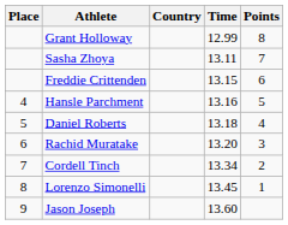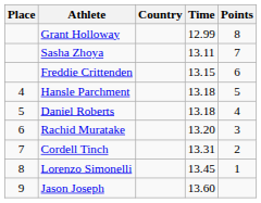 <table class="wikitable mw-datatable sortable">
 <tr>
 <th>Place</th>
 <th>Athlete</th>
 <th>Country</th>
 <th>Time</th>
 <th>Points</th>
 </tr>
 <tr>
 <td align=center></td>
 <td><a href='#'>Grant Holloway</a></td>
 <td></td>
 <td>12.99</td>
 <td align=center>8</td>
 </tr>
 <tr>
 <td align=center></td>
 <td><a href='#'>Sasha Zhoya</a></td>
 <td></td>
 <td>13.11</td>
 <td align=center>7</td>
 </tr>
 <tr>
 <td align=center></td>
 <td><a href='#'>Freddie Crittenden</a></td>
 <td></td>
 <td>13.15</td>
 <td align=center>6</td>
 </tr>
 <tr>
 <td align=center>4</td>
 <td><a href='#'>Hansle Parchment</a></td>
 <td></td>
-<td>13.16</td>
+<td>13.18</td>
 <td align=center>5</td>
 </tr>
 <tr>
 <td align=center>5</td>
 <td><a href='#'>Daniel Roberts</a></td>
 <td></td>
 <td>13.18</td>
 <td align=center>4</td>
 </tr>
 <tr>
 <td align=center>6</td>
 <td><a href='#'>Rachid Muratake</a></td>
 <td></td>
 <td>13.20</td>
 <td align=center>3</td>
 </tr>
 <tr>
 <td align=center>7</td>
 <td><a href='#'>Cordell Tinch</a></td>
 <td></td>
-<td>13.34</td>
+<td>13.31</td>
 <td align=center>2</td>
 </tr>
 <tr>
 <td align=center>8</td>
 <td><a href='#'>Lorenzo Simonelli</a></td>
 <td></td>
 <td>13.45</td>
 <td align=center>1</td>
 </tr>
 <tr>
 <td align=center>9</td>
 <td><a href='#'>Jason Joseph</a></td>
 <td></td>
 <td>13.60</td>
 <td align=center></td>
 </tr>
 </table>
